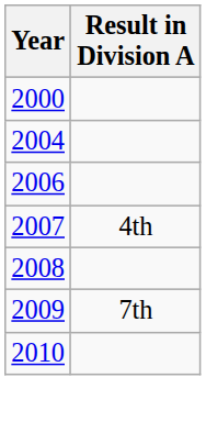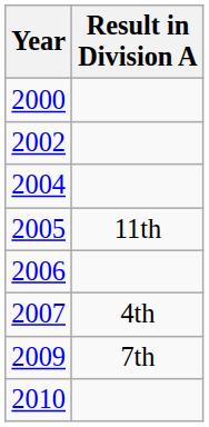 <table class="wikitable" style="text-align:center">
 <tr>
 <th>Year</th>
 <th>Result in<br>Division A</th>
 </tr>
 <tr>
 <td><a href='#'>2000</a></td>
 <td></td>
 </tr>
 <tr>
+<td><a href='#'>2002</a></td>
+<td></td>
+</tr>
+<tr>
 <td><a href='#'>2004</a></td>
 <td></td>
+</tr>
+<tr>
+<td><a href='#'>2005</a></td>
+<td>11th</td>
 </tr>
 <tr>
 <td><a href='#'>2006</a></td>
 <td></td>
 </tr>
 <tr>
 <td><a href='#'>2007</a></td>
 <td>4th</td>
 </tr>
 <tr>
-<td><a href='#'>2008</a></td>
-<td></td>
-</tr>
-<tr>
 <td><a href='#'>2009</a></td>
 <td>7th</td>
 </tr>
 <tr>
 <td><a href='#'>2010</a></td>
 <td></td>
 </tr>
 </table>
